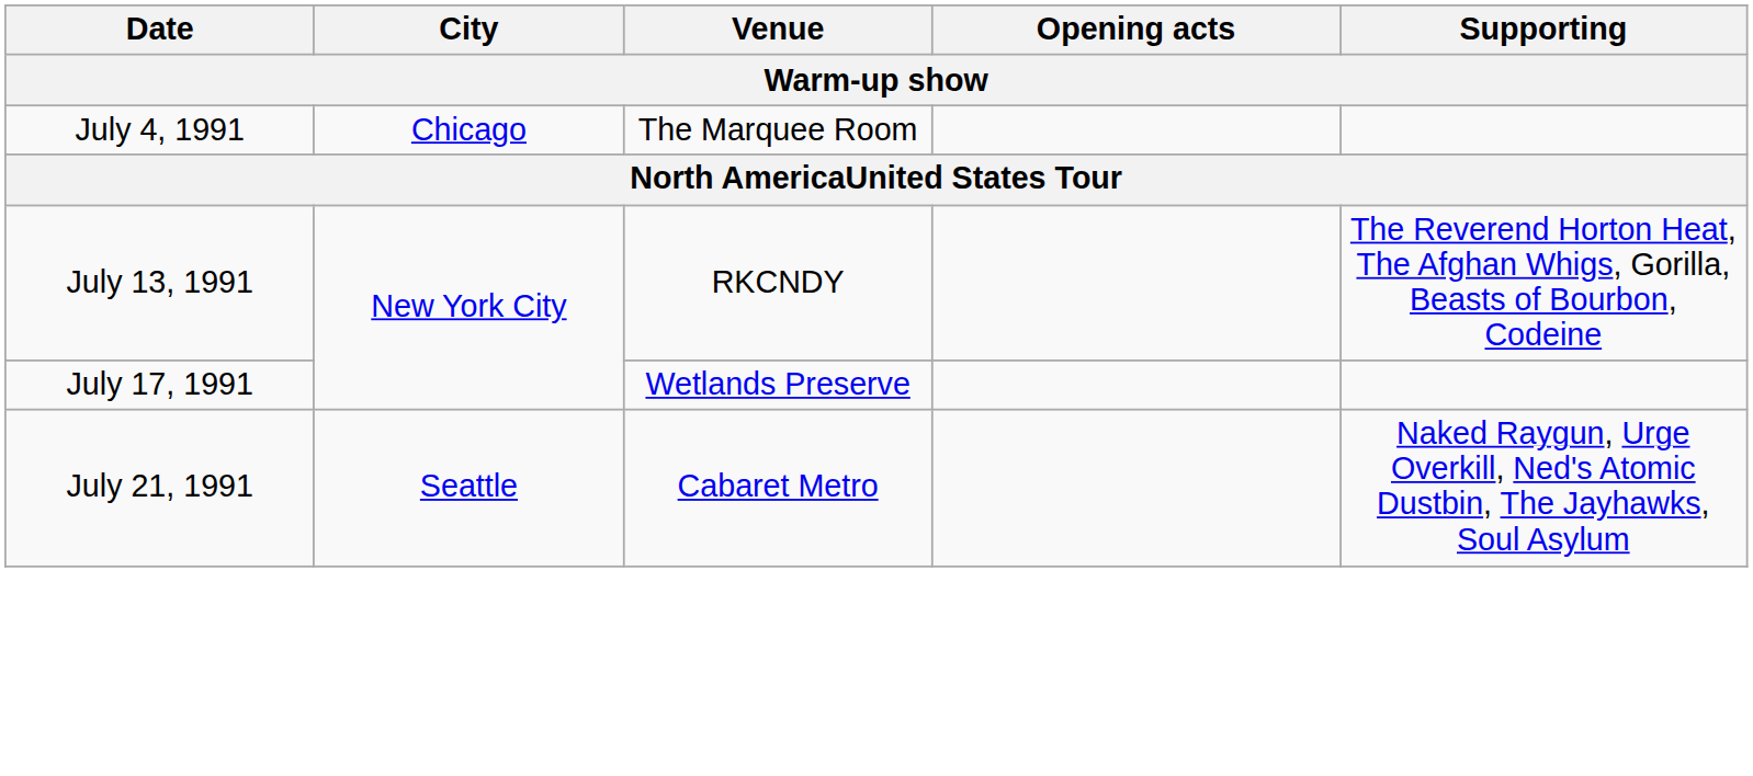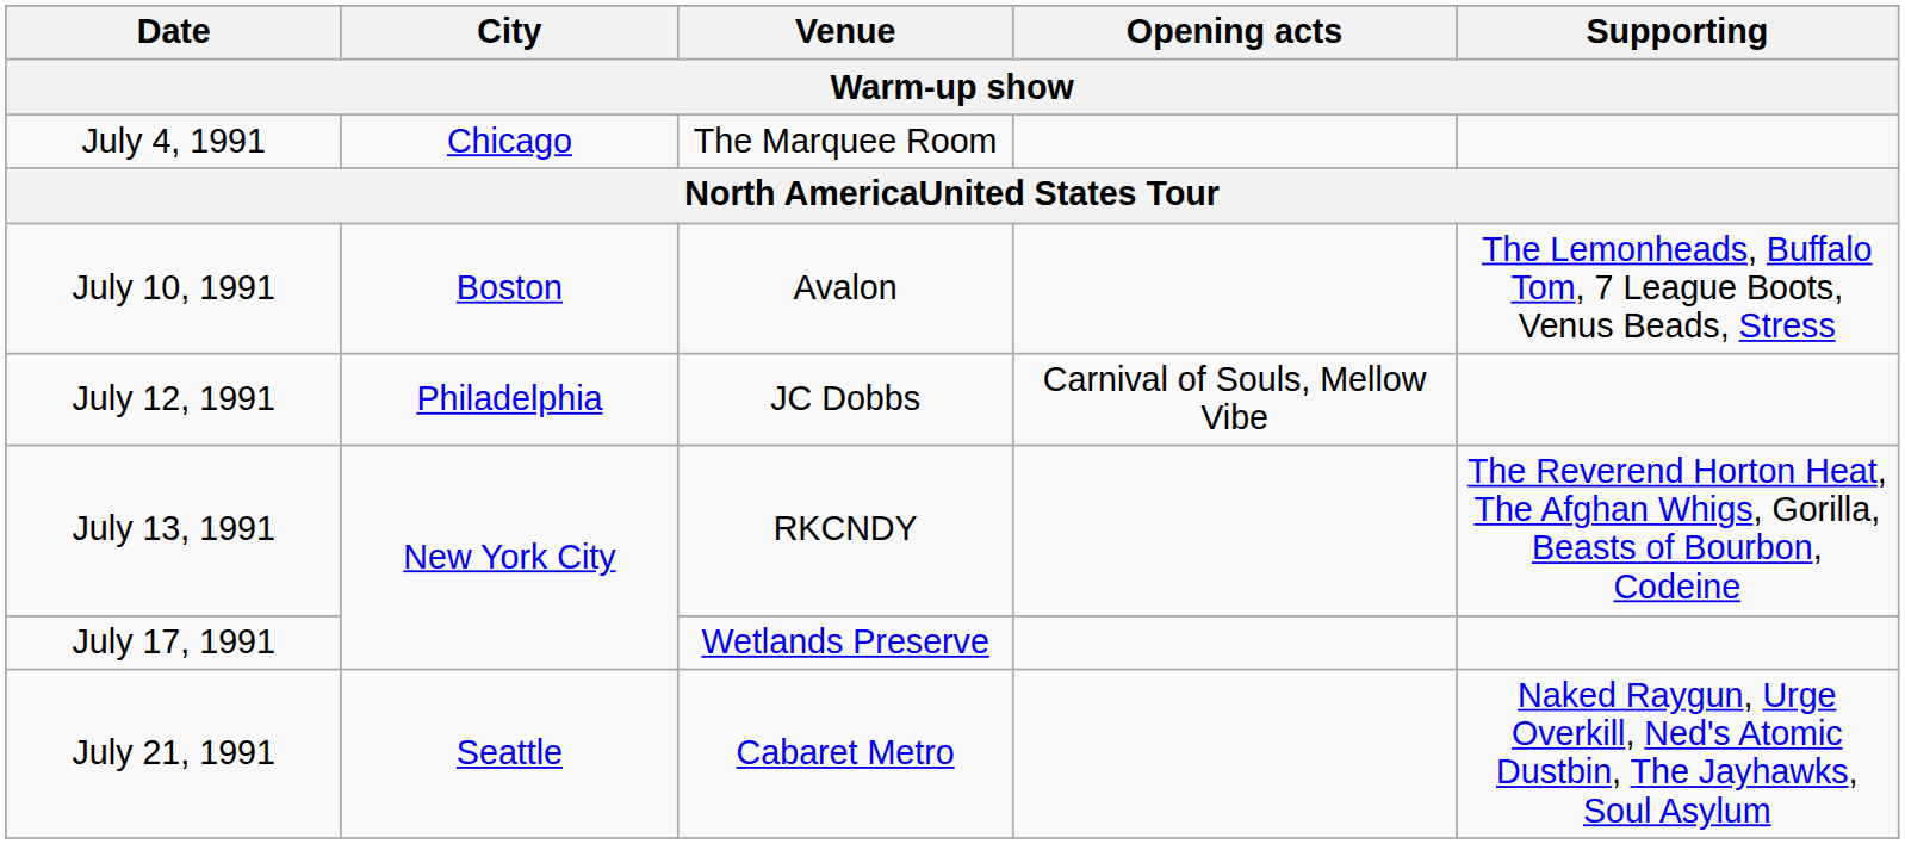 <table class="wikitable" style="text-align:center;">
 <tr>
 <th style="width:150px;">Date</th>
 <th style="width:150px;">City</th>
 <th style="width:150px;">Venue</th>
 <th style="width:200px;">Opening acts</th>
 <th style="width:200px;">Supporting</th>
 </tr>
 <tr>
 <th colspan="5">Warm-up show</th>
 </tr>
 <tr>
 <td>July 4, 1991</td>
 <td><a href='#'>Chicago</a></td>
 <td>The Marquee Room</td>
 <td></td>
 </tr>
 <tr>
 <th colspan="5">North AmericaUnited States Tour</th>
+</tr>
+<tr>
+<td>July 10, 1991</td>
+<td><a href='#'>Boston</a></td>
+<td>Avalon</td>
+<td></td>
+<td><a href='#'>The Lemonheads</a>, <a href='#'>Buffalo Tom</a>, 7 League Boots, Venus Beads, <a href='#'>Stress</a></td>
+</tr>
+<tr>
+<td>July 12, 1991</td>
+<td><a href='#'>Philadelphia</a></td>
+<td>JC Dobbs</td>
+<td>Carnival of Souls, Mellow Vibe</td>
+<td></td>
 </tr>
 <tr>
 <td>July 13, 1991</td>
 <td rowspan="2"><a href='#'>New York City</a></td>
 <td>RKCNDY</td>
 <td></td>
 <td><a href='#'>The Reverend Horton Heat</a>, <a href='#'>The Afghan Whigs</a>, Gorilla, <a href='#'>Beasts of Bourbon</a>, <a href='#'>Codeine</a></td>
 </tr>
 <tr>
 <td>July 17, 1991</td>
 <td><a href='#'>Wetlands Preserve</a></td>
 <td></td>
 <td></td>
 </tr>
 <tr>
 <td>July 21, 1991</td>
 <td><a href='#'>Seattle</a></td>
 <td><a href='#'>Cabaret Metro</a></td>
 <td></td>
 <td><a href='#'>Naked Raygun</a>, <a href='#'>Urge Overkill</a>, <a href='#'>Ned's Atomic Dustbin</a>, <a href='#'>The Jayhawks</a>, <a href='#'>Soul Asylum</a></td>
 </tr>
 </table>
